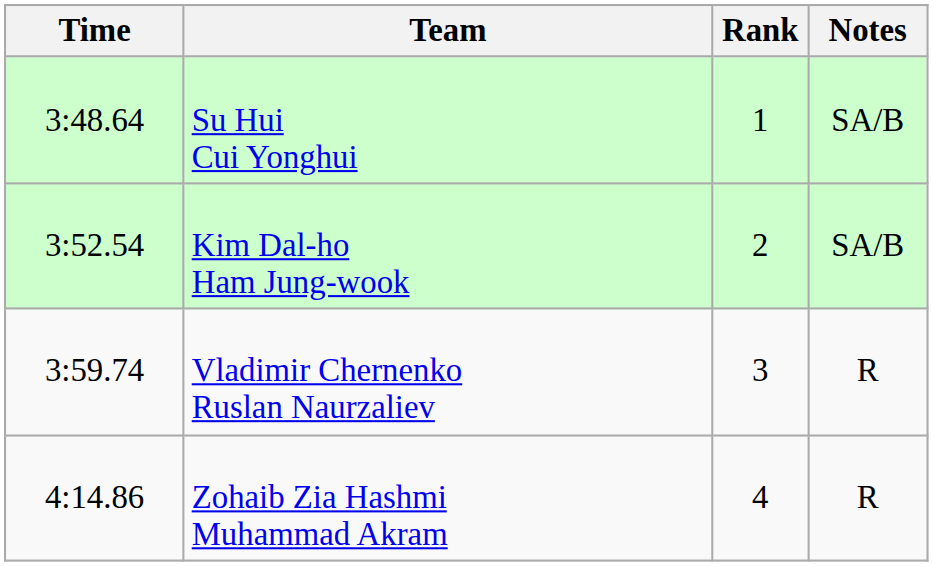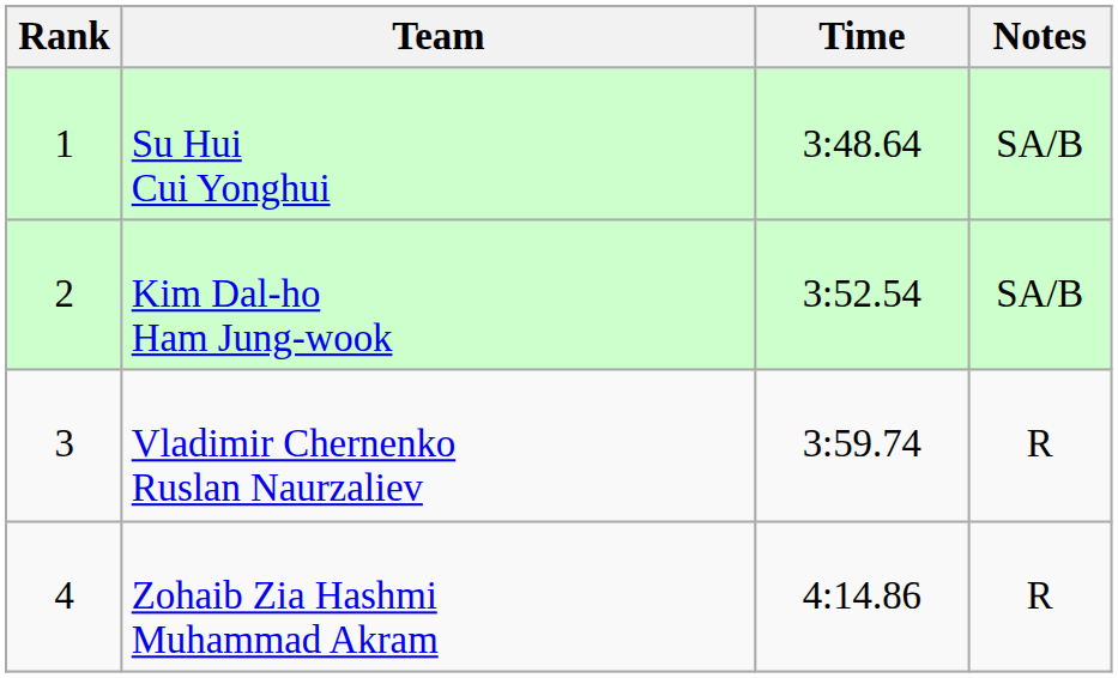 <table class=wikitable style="text-align:center">
 <tr>
+<th width=40>Rank</th>
+<th width=250>Team</th>
 <th width=80>Time</th>
-<th width=250>Team</th>
-<th width=40>Rank</th>
 <th width=50>Notes</th>
 </tr>
 <tr bgcolor="ccffcc">
+<td>1</td>
+<td align=left><br><a href='#'>Su Hui</a><br><a href='#'>Cui Yonghui</a></td>
 <td>3:48.64</td>
-<td align=left><br><a href='#'>Su Hui</a><br><a href='#'>Cui Yonghui</a></td>
-<td>1</td>
 <td>SA/B</td>
 </tr>
 <tr bgcolor="ccffcc">
+<td>2</td>
+<td align=left><br><a href='#'>Kim Dal-ho</a><br><a href='#'>Ham Jung-wook</a></td>
 <td>3:52.54</td>
-<td align=left><br><a href='#'>Kim Dal-ho</a><br><a href='#'>Ham Jung-wook</a></td>
-<td>2</td>
 <td>SA/B</td>
 </tr>
 <tr>
+<td>3</td>
+<td align=left><br><a href='#'>Vladimir Chernenko</a><br><a href='#'>Ruslan Naurzaliev</a></td>
 <td>3:59.74</td>
-<td align=left><br><a href='#'>Vladimir Chernenko</a><br><a href='#'>Ruslan Naurzaliev</a></td>
-<td>3</td>
 <td>R</td>
 </tr>
 <tr>
+<td>4</td>
+<td align=left><br><a href='#'>Zohaib Zia Hashmi</a><br><a href='#'>Muhammad Akram</a></td>
 <td>4:14.86</td>
-<td align=left><br><a href='#'>Zohaib Zia Hashmi</a><br><a href='#'>Muhammad Akram</a></td>
-<td>4</td>
 <td>R</td>
 </tr>
 </table>
